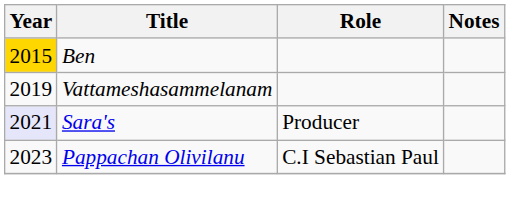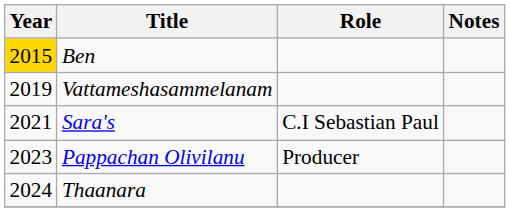 <table class="wikitable sortable">
 <tr>
 <th>Year</th>
 <th>Title</th>
 <th>Role</th>
 <th class="unsortable">Notes</th>
 </tr>
 <tr>
 <td style="background: gold;">2015</td>
 <td><em>Ben</em></td>
 <td></td>
 <td></td>
 </tr>
 <tr>
 <td>2019</td>
 <td><em>Vattameshasammelanam</em></td>
 <td></td>
 <td></td>
 </tr>
 <tr>
-<td style="background: lavender;">2021</td>
+<td>2021</td>
 <td><em><a href='#'>Sara's</a></em></td>
-<td>Producer</td>
+<td>C.I Sebastian Paul</td>
 <td></td>
 </tr>
 <tr>
 <td>2023</td>
 <td><em><a href='#'>Pappachan Olivilanu</a></em></td>
-<td>C.I Sebastian Paul</td>
+<td>Producer</td>
+<td></td>
+</tr>
+<tr>
+<td>2024</td>
+<td><em>Thaanara</em></td>
+<td></td>
 <td></td>
 </tr>
 <tr>
 </tr>
 </table>
